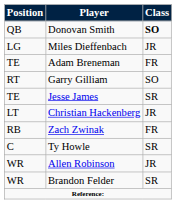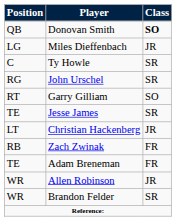 <table class="wikitable">
 <tr>
 <th style="background:#024; color:#fff;">Position</th>
 <th style="background:#024; color:#fff;">Player</th>
 <th style="background:#024; color:#fff;">Class</th>
 </tr>
 <tr>
 <td>QB</td>
 <td>Donovan Smith</td>
 <td><strong>SO</strong></td>
 </tr>
 <tr>
 <td>LG</td>
 <td>Miles Dieffenbach</td>
 <td>JR</td>
 </tr>
 <tr>
-<td>TE</td>
-<td>Adam Breneman</td>
-<td>FR</td>
+<td>C</td>
+<td>Ty Howle</td>
+<td>SR</td>
+</tr>
+<tr>
+<td>RG</td>
+<td><a href='#'>John Urschel</a></td>
+<td>SR</td>
 </tr>
 <tr>
 <td>RT</td>
 <td>Garry Gilliam</td>
 <td>SO</td>
 </tr>
 <tr>
 <td>TE</td>
 <td><a href='#'>Jesse James</a></td>
 <td>SR</td>
 </tr>
 <tr>
 <td>LT</td>
 <td><a href='#'>Christian Hackenberg</a></td>
 <td>JR</td>
 </tr>
 <tr>
 <td>RB</td>
 <td><a href='#'>Zach Zwinak</a></td>
 <td>FR</td>
 </tr>
 <tr>
-<td>C</td>
-<td>Ty Howle</td>
-<td>SR</td>
+<td>TE</td>
+<td>Adam Breneman</td>
+<td>FR</td>
 </tr>
 <tr>
 <td>WR</td>
 <td><a href='#'>Allen Robinson</a></td>
 <td>JR</td>
 </tr>
 <tr>
 <td>WR</td>
 <td>Brandon Felder</td>
 <td>SR</td>
 </tr>
 <tr>
 <td colspan="3"  style="font-size:8pt; text-align:center;"><strong>Reference:</strong></td>
 </tr>
 </table>
